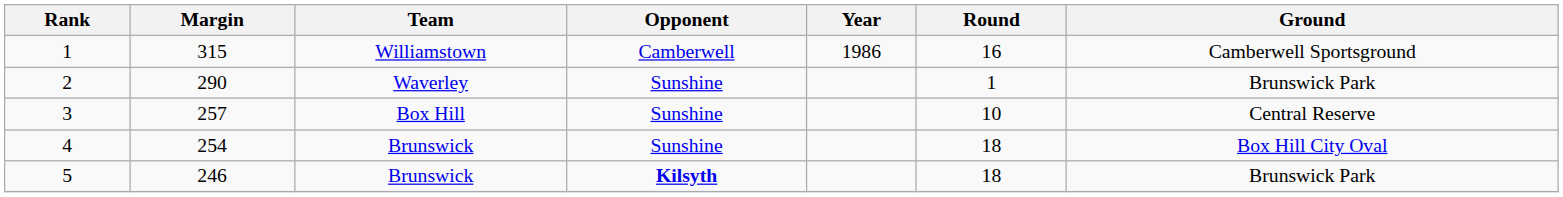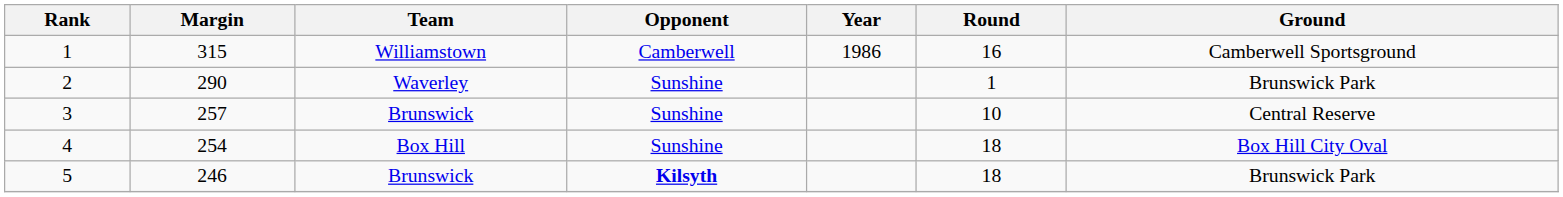 <table class="wikitable"  style="text-align:center; width:100%;">
 <tr>
 <th>Rank</th>
 <th>Margin</th>
 <th>Team</th>
 <th>Opponent</th>
 <th>Year</th>
 <th>Round</th>
 <th>Ground</th>
 </tr>
 <tr>
 <td>1</td>
 <td>315</td>
 <td><a href='#'>Williamstown</a></td>
 <td><a href='#'>Camberwell</a></td>
 <td>1986</td>
 <td>16</td>
 <td>Camberwell Sportsground</td>
 </tr>
 <tr>
 <td>2</td>
 <td>290</td>
 <td><a href='#'>Waverley</a></td>
 <td><a href='#'>Sunshine</a></td>
 <td></td>
 <td>1</td>
 <td>Brunswick Park</td>
 </tr>
 <tr>
 <td>3</td>
 <td>257</td>
-<td><a href='#'>Box Hill</a></td>
+<td><a href='#'>Brunswick</a></td>
 <td><a href='#'>Sunshine</a></td>
 <td></td>
 <td>10</td>
 <td>Central Reserve</td>
 </tr>
 <tr>
 <td>4</td>
 <td>254</td>
-<td><a href='#'>Brunswick</a></td>
+<td><a href='#'>Box Hill</a></td>
 <td><a href='#'>Sunshine</a></td>
 <td></td>
 <td>18</td>
 <td><a href='#'>Box Hill City Oval</a></td>
 </tr>
 <tr>
 <td>5</td>
 <td>246</td>
 <td><a href='#'>Brunswick</a></td>
 <td><strong><a href='#'>Kilsyth</a></strong></td>
 <td></td>
 <td>18</td>
 <td>Brunswick Park</td>
 </tr>
 <tr>
 </tr>
 </table>
